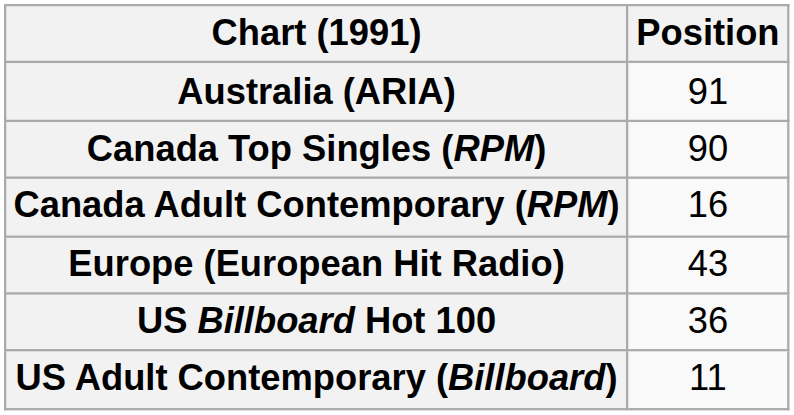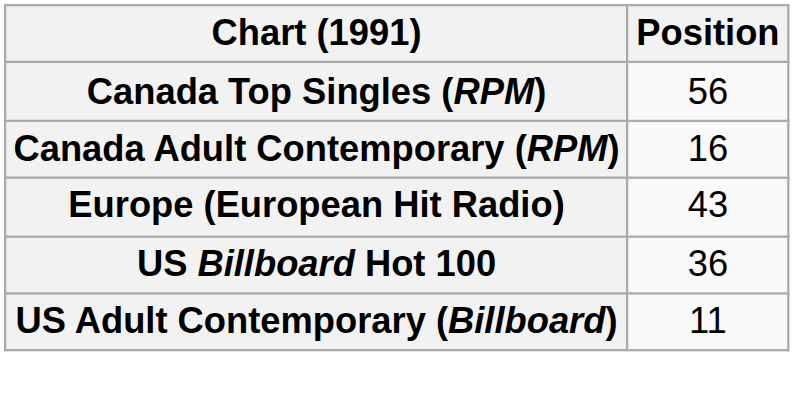 <table class="wikitable sortable plainrowheaders" style="text-align:center">
 <tr>
 <th>Chart (1991)</th>
 <th>Position</th>
 </tr>
 <tr>
-<th scope="row">Australia (ARIA)</th>
-<td>91</td>
-</tr>
-<tr>
 <th scope="row">Canada Top Singles (<em>RPM</em>)</th>
-<td>90</td>
+<td>56</td>
 </tr>
 <tr>
 <th scope="row">Canada Adult Contemporary (<em>RPM</em>)</th>
 <td>16</td>
 </tr>
 <tr>
 <th scope="row">Europe (European Hit Radio)</th>
 <td>43</td>
 </tr>
 <tr>
 <th scope="row">US <em>Billboard</em> Hot 100</th>
 <td>36</td>
 </tr>
 <tr>
 <th scope="row">US Adult Contemporary (<em>Billboard</em>)</th>
 <td>11</td>
 </tr>
 </table>
